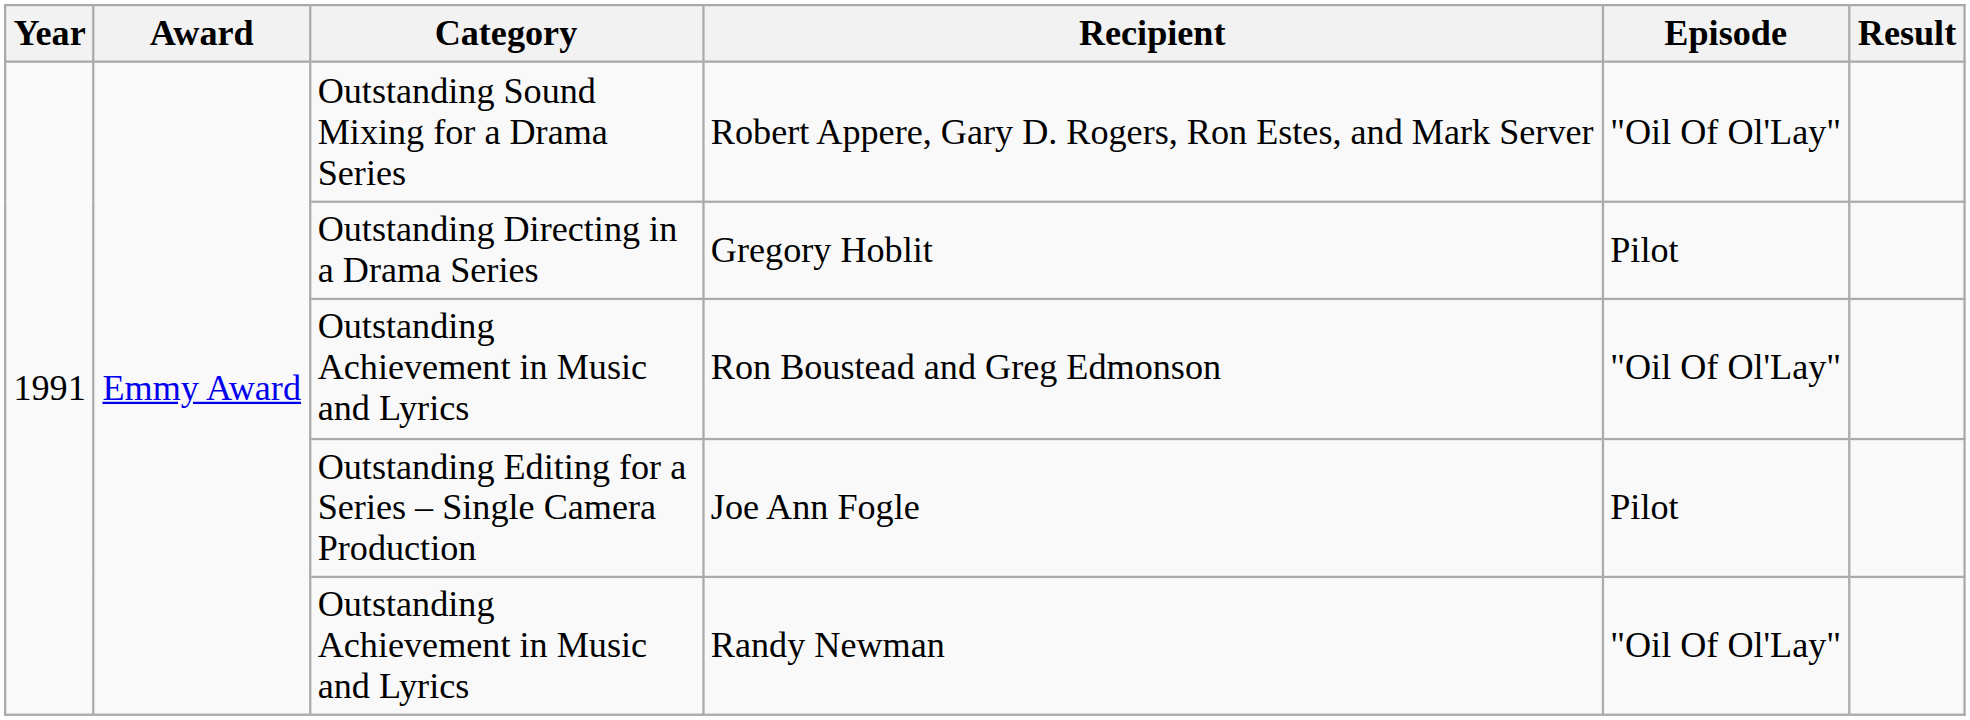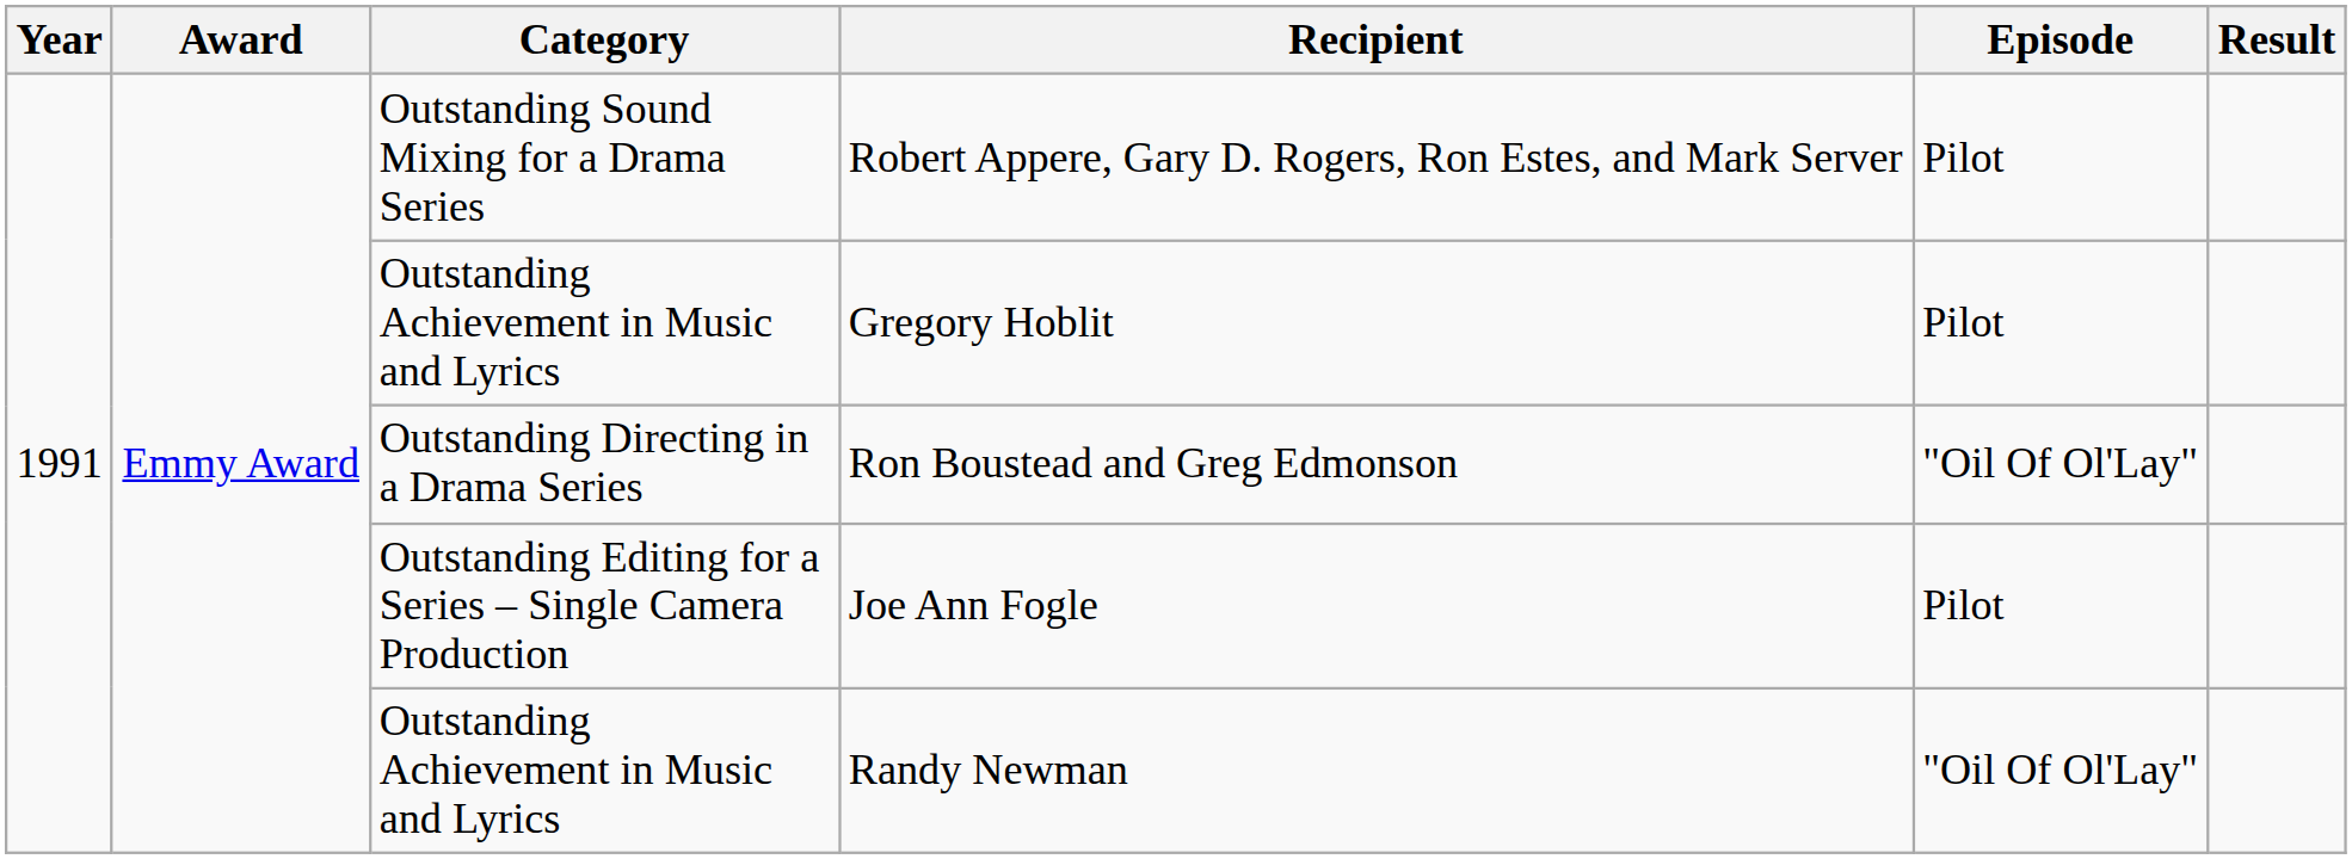 <table class="wikitable">
 <tr>
 <th>Year</th>
 <th>Award</th>
 <th>Category</th>
 <th>Recipient</th>
 <th>Episode</th>
 <th>Result</th>
 </tr>
 <tr>
 <td rowspan="5">1991</td>
 <td style="white-space:nowrap;" rowspan="5"><a href='#'>Emmy Award</a></td>
 <td>Outstanding Sound Mixing for a Drama Series</td>
 <td style="white-space:nowrap;">Robert Appere, Gary D. Rogers, Ron Estes, and Mark Server</td>
-<td style="white-space:nowrap;">"Oil Of Ol'Lay"</td>
+<td>Pilot</td>
 <td></td>
 </tr>
 <tr>
-<td>Outstanding Directing in a Drama Series</td>
+<td>Outstanding Achievement in Music and Lyrics</td>
 <td>Gregory Hoblit</td>
 <td>Pilot</td>
 <td></td>
 </tr>
 <tr>
-<td>Outstanding Achievement in Music and Lyrics</td>
+<td>Outstanding Directing in a Drama Series</td>
 <td>Ron Boustead and Greg Edmonson</td>
 <td>"Oil Of Ol'Lay"</td>
 <td></td>
 </tr>
 <tr>
 <td>Outstanding Editing for a Series – Single Camera Production</td>
 <td>Joe Ann Fogle</td>
 <td>Pilot</td>
 <td></td>
 </tr>
 <tr>
 <td>Outstanding Achievement in Music and Lyrics</td>
 <td>Randy Newman</td>
 <td style="white-space:nowrap;">"Oil Of Ol'Lay"</td>
 <td></td>
 </tr>
 </table>
